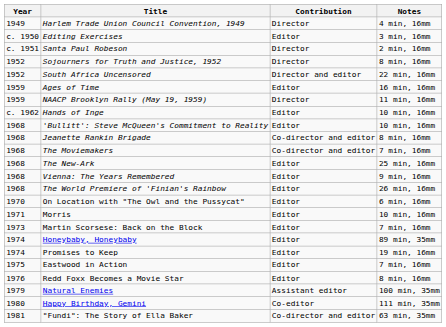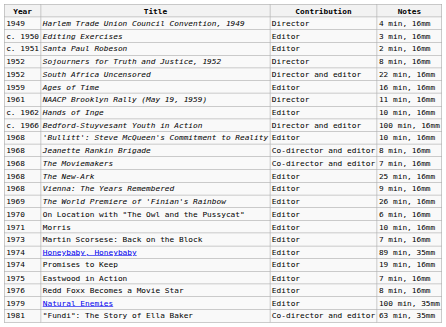 <table class="wikitable">
 <tr>
 <th>Year</th>
 <th>Title</th>
 <th>Contribution</th>
 <th>Notes</th>
 </tr>
 <tr>
 <td>1949</td>
 <td><em>Harlem Trade Union Council Convention, 1949</em></td>
 <td>Director</td>
 <td>4 min, 16mm</td>
 </tr>
 <tr>
 <td>c. 1950</td>
 <td><em>Editing Exercises</em></td>
 <td>Editor</td>
 <td>3 min, 16mm</td>
 </tr>
 <tr>
 <td>c. 1951</td>
 <td><em>Santa Paul Robeson</em></td>
-<td>Director</td>
+<td>Editor</td>
 <td>2 min, 16mm</td>
 </tr>
 <tr>
 <td>1952</td>
 <td><em>Sojourners for Truth and Justice, 1952</em></td>
 <td>Director</td>
 <td>8 min, 16mm</td>
 </tr>
 <tr>
 <td>1952</td>
 <td><em>South Africa Uncensored</em></td>
 <td>Director and editor</td>
 <td>22 min, 16mm</td>
 </tr>
 <tr>
 <td>1959</td>
 <td><em>Ages of Time</em></td>
 <td>Editor</td>
 <td>16 min, 16mm</td>
 </tr>
 <tr>
-<td>1959</td>
+<td>1961</td>
 <td><em>NAACP Brooklyn Rally (May 19, 1959)</em></td>
 <td>Director</td>
 <td>11 min, 16mm</td>
 </tr>
 <tr>
 <td>c. 1962</td>
 <td><em>Hands of Inge</em></td>
 <td>Editor</td>
 <td>10 min, 16mm</td>
+</tr>
+<tr>
+<td>c. 1966</td>
+<td><em>Bedford-Stuyvesant Youth in Action</em></td>
+<td>Director and editor</td>
+<td>100 min, 16mm</td>
 </tr>
 <tr>
 <td>1968</td>
 <td><em>'Bullitt': Steve McQueen's Commitment to Reality</em></td>
 <td>Editor</td>
 <td>10 min, 16mm</td>
 </tr>
 <tr>
 <td>1968</td>
 <td><em>Jeanette Rankin Brigade</em></td>
 <td>Co-director and editor</td>
 <td>8 min, 16mm</td>
 </tr>
 <tr>
 <td>1968</td>
 <td><em>The Moviemakers</em></td>
 <td>Co-director and editor</td>
 <td>7 min, 16mm</td>
 </tr>
 <tr>
 <td>1968</td>
 <td><em>The New-Ark</em></td>
 <td>Editor</td>
 <td>25 min, 16mm</td>
 </tr>
 <tr>
 <td>1968</td>
 <td><em>Vienna: The Years Remembered</em></td>
 <td>Editor</td>
 <td>9 min, 16mm</td>
 </tr>
 <tr>
-<td>1968</td>
+<td>1969</td>
 <td><em>The World Premiere of 'Finian's Rainbow<strong></td>
 <td>Editor</td>
 <td>26 min, 16mm</td>
 </tr>
 <tr>
 <td>1970</td>
 <td></em>On Location with "The Owl and the Pussycat"<em></td>
 <td>Editor</td>
 <td>6 min, 16mm</td>
 </tr>
 <tr>
 <td>1971</td>
 <td></em>Morris<em></td>
 <td>Editor</td>
 <td>10 min, 16mm</td>
 </tr>
 <tr>
 <td>1973</td>
 <td></em>Martin Scorsese: Back on the Block<em></td>
 <td>Editor</td>
 <td>7 min, 16mm</td>
 </tr>
 <tr>
 <td>1974</td>
 <td></em><a href='#'>Honeybaby, Honeybaby</a><em></td>
 <td>Editor</td>
 <td>89 min, 35mm</td>
 </tr>
 <tr>
 <td>1974</td>
 <td></em>Promises to Keep<em></td>
 <td>Editor</td>
 <td>19 min, 16mm</td>
 </tr>
 <tr>
 <td>1975</td>
 <td></em>Eastwood in Action<em></td>
 <td>Editor</td>
 <td>7 min, 16mm</td>
 </tr>
 <tr>
 <td>1976</td>
 <td></em>Redd Foxx Becomes a Movie Star<em></td>
 <td>Editor</td>
 <td>8 min, 16mm</td>
 </tr>
 <tr>
 <td>1979</td>
 <td></em><a href='#'>Natural Enemies</a><em></td>
-<td>Assistant editor</td>
+<td>Editor</td>
 <td>100 min, 35mm</td>
-</tr>
-<tr>
-<td>1980</td>
-<td></em><a href='#'>Happy Birthday, Gemini</a><em></td>
-<td>Co-editor</td>
-<td>111 min, 35mm</td>
 </tr>
 <tr>
 <td>1981</td>
 <td></em>"Fundi": The Story of Ella Baker<em></td>
 <td>Co-director and editor</td>
 <td>63 min, 35mm</td>
 </tr>
 </table>
